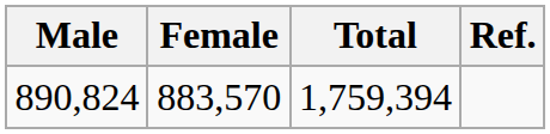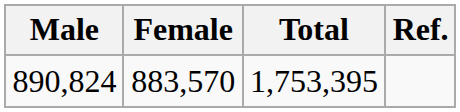 <table class="wikitable">
 <tr>
 <th>Male</th>
 <th>Female</th>
 <th>Total</th>
 <th>Ref.</th>
 </tr>
 <tr>
 <td>890,824</td>
 <td>883,570</td>
-<td>1,759,394</td>
+<td>1,753,395</td>
 <td></td>
 </tr>
 </table>
